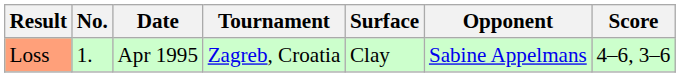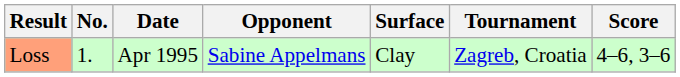 <table class="wikitable">
 <tr>
 <th>Result</th>
 <th>No.</th>
 <th>Date</th>
+<th>Opponent</th>
+<th>Surface</th>
 <th>Tournament</th>
-<th>Surface</th>
-<th>Opponent</th>
 <th>Score</th>
 </tr>
 <tr bgcolor="CCFFCC">
 <td style="background:#ffa07a;">Loss</td>
 <td>1.</td>
 <td>Apr 1995</td>
+<td> <a href='#'>Sabine Appelmans</a></td>
+<td>Clay</td>
 <td><a href='#'>Zagreb</a>, Croatia</td>
-<td>Clay</td>
-<td> <a href='#'>Sabine Appelmans</a></td>
 <td>4–6, 3–6</td>
 </tr>
 </table>
